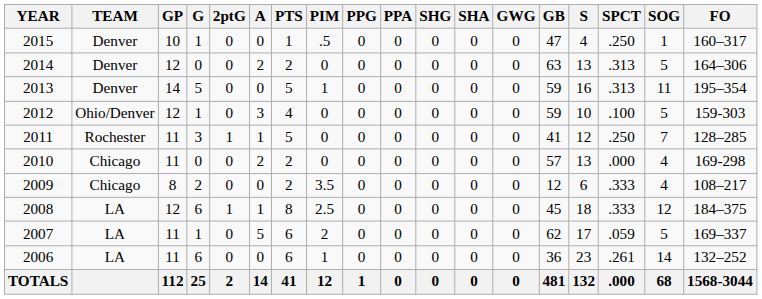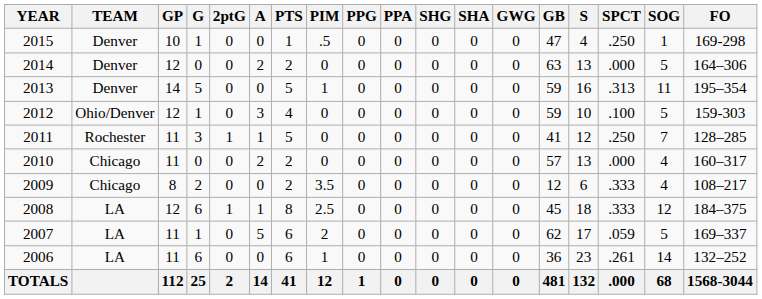 <table class="wikitable">
 <tr style="text-align:center;">
 <th>YEAR</th>
 <th>TEAM</th>
 <th>GP</th>
 <th>G</th>
 <th>2ptG</th>
 <th>A</th>
 <th>PTS</th>
 <th>PIM</th>
 <th>PPG</th>
 <th>PPA</th>
 <th>SHG</th>
 <th>SHA</th>
 <th>GWG</th>
 <th>GB</th>
 <th>S</th>
 <th>SPCT</th>
 <th>SOG</th>
 <th>FO</th>
 </tr>
 <tr style="text-align:center;">
 <td>2015</td>
 <td>Denver</td>
 <td>10</td>
 <td>1</td>
 <td>0</td>
 <td>0</td>
 <td>1</td>
 <td>.5</td>
 <td>0</td>
 <td>0</td>
 <td>0</td>
 <td>0</td>
 <td>0</td>
 <td>47</td>
 <td>4</td>
 <td>.250</td>
 <td>1</td>
-<td>160–317</td>
+<td>169-298</td>
 </tr>
 <tr style="text-align:center;">
 <td>2014</td>
 <td>Denver</td>
 <td>12</td>
 <td>0</td>
 <td>0</td>
 <td>2</td>
 <td>2</td>
 <td>0</td>
 <td>0</td>
 <td>0</td>
 <td>0</td>
 <td>0</td>
 <td>0</td>
 <td>63</td>
 <td>13</td>
-<td>.313</td>
+<td>.000</td>
 <td>5</td>
 <td>164–306</td>
 </tr>
 <tr style="text-align:center;">
 <td>2013</td>
 <td>Denver</td>
 <td>14</td>
 <td>5</td>
 <td>0</td>
 <td>0</td>
 <td>5</td>
 <td>1</td>
 <td>0</td>
 <td>0</td>
 <td>0</td>
 <td>0</td>
 <td>0</td>
 <td>59</td>
 <td>16</td>
 <td>.313</td>
 <td>11</td>
 <td>195–354</td>
 </tr>
 <tr style="text-align:center;">
 <td>2012</td>
 <td>Ohio/Denver</td>
 <td>12</td>
 <td>1</td>
 <td>0</td>
 <td>3</td>
 <td>4</td>
 <td>0</td>
 <td>0</td>
 <td>0</td>
 <td>0</td>
 <td>0</td>
 <td>0</td>
 <td>59</td>
 <td>10</td>
 <td>.100</td>
 <td>5</td>
 <td>159-303</td>
 </tr>
 <tr style="text-align:center;">
 <td>2011</td>
 <td>Rochester</td>
 <td>11</td>
 <td>3</td>
 <td>1</td>
 <td>1</td>
 <td>5</td>
 <td>0</td>
 <td>0</td>
 <td>0</td>
 <td>0</td>
 <td>0</td>
 <td>0</td>
 <td>41</td>
 <td>12</td>
 <td>.250</td>
 <td>7</td>
 <td>128–285</td>
 </tr>
 <tr style="text-align:center;">
 <td>2010</td>
 <td>Chicago</td>
 <td>11</td>
 <td>0</td>
 <td>0</td>
 <td>2</td>
 <td>2</td>
 <td>0</td>
 <td>0</td>
 <td>0</td>
 <td>0</td>
 <td>0</td>
 <td>0</td>
 <td>57</td>
 <td>13</td>
 <td>.000</td>
 <td>4</td>
-<td>169-298</td>
+<td>160–317</td>
 </tr>
 <tr style="text-align:center;">
 <td>2009</td>
 <td>Chicago</td>
 <td>8</td>
 <td>2</td>
 <td>0</td>
 <td>0</td>
 <td>2</td>
 <td>3.5</td>
 <td>0</td>
 <td>0</td>
 <td>0</td>
 <td>0</td>
 <td>0</td>
 <td>12</td>
 <td>6</td>
 <td>.333</td>
 <td>4</td>
 <td>108–217</td>
 </tr>
 <tr style="text-align:center;">
 <td>2008</td>
 <td>LA</td>
 <td>12</td>
 <td>6</td>
 <td>1</td>
 <td>1</td>
 <td>8</td>
 <td>2.5</td>
 <td>0</td>
 <td>0</td>
 <td>0</td>
 <td>0</td>
 <td>0</td>
 <td>45</td>
 <td>18</td>
 <td>.333</td>
 <td>12</td>
 <td>184–375</td>
 </tr>
 <tr style="text-align:center;">
 <td>2007</td>
 <td>LA</td>
 <td>11</td>
 <td>1</td>
 <td>0</td>
 <td>5</td>
 <td>6</td>
 <td>2</td>
 <td>0</td>
 <td>0</td>
 <td>0</td>
 <td>0</td>
 <td>0</td>
 <td>62</td>
 <td>17</td>
 <td>.059</td>
 <td>5</td>
 <td>169–337</td>
 </tr>
 <tr style="text-align:center;">
 <td>2006</td>
 <td>LA</td>
 <td>11</td>
 <td>6</td>
 <td>0</td>
 <td>0</td>
 <td>6</td>
 <td>1</td>
 <td>0</td>
 <td>0</td>
 <td>0</td>
 <td>0</td>
 <td>0</td>
 <td>36</td>
 <td>23</td>
 <td>.261</td>
 <td>14</td>
 <td>132–252</td>
 </tr>
 <tr style="text-align:center;">
 <th>TOTALS</th>
 <th></th>
 <th>112</th>
 <th>25</th>
 <th>2</th>
 <th>14</th>
 <th>41</th>
 <th>12</th>
 <th>1</th>
 <th>0</th>
 <th>0</th>
 <th>0</th>
 <th>0</th>
 <th>481</th>
 <th>132</th>
 <th>.000</th>
 <th>68</th>
 <th>1568-3044</th>
 </tr>
 </table>
